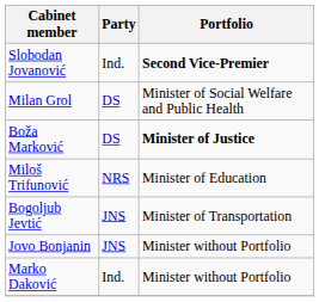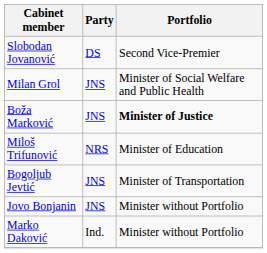 <table class="wikitable" style="text-align:left;" width="350px">
 <tr>
 <th>Cabinet member</th>
 <th>Party</th>
 <th>Portfolio</th>
 </tr>
 <tr>
 <td align=left><a href='#'>Slobodan Jovanović</a></td>
-<td>Ind.</td>
-<td><strong>Second Vice-Premier</strong></td>
+<td><a href='#'>DS</a></td>
+<td>Second Vice-Premier</td>
 </tr>
 <tr>
 <td align=left><a href='#'>Milan Grol</a></td>
-<td><a href='#'>DS</a></td>
+<td><a href='#'>JNS</a></td>
 <td>Minister of Social Welfare and Public Health</td>
 </tr>
 <tr>
 <td align=left><a href='#'>Boža Marković</a></td>
-<td><a href='#'>DS</a></td>
+<td><a href='#'>JNS</a></td>
 <td><strong>Minister of Justice</strong></td>
 </tr>
 <tr>
 <td align=left><a href='#'>Miloš Trifunović</a></td>
 <td><a href='#'>NRS</a></td>
 <td>Minister of Education</td>
 </tr>
 <tr>
 <td align=left><a href='#'>Bogoljub Jevtić</a></td>
 <td><a href='#'>JNS</a></td>
 <td>Minister of Transportation</td>
 </tr>
 <tr>
 <td align=left><a href='#'>Jovo Bonjanin</a></td>
 <td><a href='#'>JNS</a></td>
 <td>Minister without Portfolio</td>
 </tr>
 <tr>
 <td align=left><a href='#'>Marko Daković</a></td>
 <td>Ind.</td>
 <td>Minister without Portfolio</td>
 </tr>
 <tr>
 </tr>
 </table>
